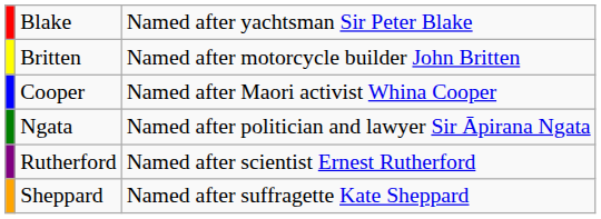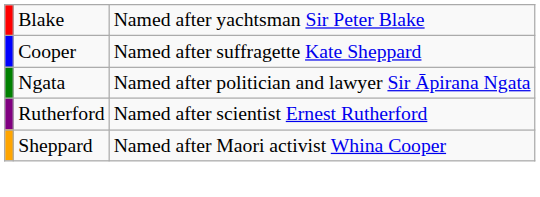 <table class="wikitable">
 <tr>
 <td bgcolor=red></td>
 <td>Blake</td>
 <td>Named after yachtsman <a href='#'>Sir Peter Blake</a></td>
 </tr>
 <tr>
-<td bgcolor=yellow></td>
-<td>Britten</td>
-<td>Named after motorcycle builder <a href='#'>John Britten</a></td>
-</tr>
-<tr>
 <td bgcolor=blue></td>
 <td>Cooper</td>
-<td>Named after Maori activist <a href='#'>Whina Cooper</a></td>
+<td>Named after suffragette <a href='#'>Kate Sheppard</a></td>
 </tr>
 <tr>
 <td bgcolor=green></td>
 <td>Ngata</td>
 <td>Named after politician and lawyer <a href='#'>Sir Āpirana Ngata</a></td>
 </tr>
 <tr>
 <td bgcolor=purple></td>
 <td>Rutherford</td>
 <td>Named after scientist <a href='#'>Ernest Rutherford</a></td>
 </tr>
 <tr>
 <td bgcolor=orange></td>
 <td>Sheppard</td>
-<td>Named after suffragette <a href='#'>Kate Sheppard</a></td>
+<td>Named after Maori activist <a href='#'>Whina Cooper</a></td>
 </tr>
 </table>
